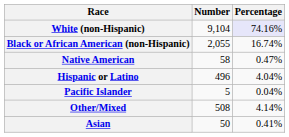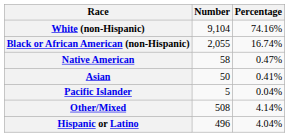 <table class="wikitable" style="text-align:right">
 <tr>
 <th scope="col">Race</th>
 <th scope="col">Number</th>
 <th scope="col">Percentage</th>
 </tr>
 <tr>
 <th scope="row"><a href='#'>White</a> (non-Hispanic)</th>
 <td>9,104</td>
-<td style="background: lavender;">74.16%</td>
+<td>74.16%</td>
 </tr>
 <tr>
 <th scope="row"><a href='#'>Black or African American</a> (non-Hispanic)</th>
 <td>2,055</td>
 <td>16.74%</td>
 </tr>
 <tr>
 <th scope="row"><a href='#'>Native American</a></th>
 <td>58</td>
 <td>0.47%</td>
 </tr>
 <tr>
-<th scope="row"><a href='#'>Hispanic</a> or <a href='#'>Latino</a></th>
-<td>496</td>
-<td>4.04%</td>
+<th scope="row"><a href='#'>Asian</a></th>
+<td>50</td>
+<td>0.41%</td>
 </tr>
 <tr>
 <th scope="row"><a href='#'>Pacific Islander</a></th>
 <td>5</td>
 <td>0.04%</td>
 </tr>
 <tr>
 <th scope="row"><a href='#'>Other/Mixed</a></th>
 <td>508</td>
 <td>4.14%</td>
 </tr>
 <tr>
-<th scope="row"><a href='#'>Asian</a></th>
-<td>50</td>
-<td>0.41%</td>
+<th scope="row"><a href='#'>Hispanic</a> or <a href='#'>Latino</a></th>
+<td>496</td>
+<td>4.04%</td>
 </tr>
 </table>
